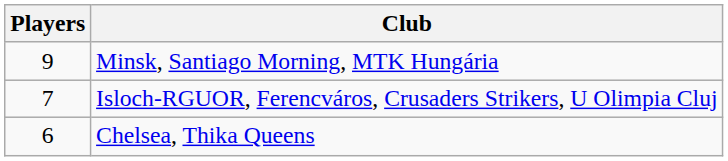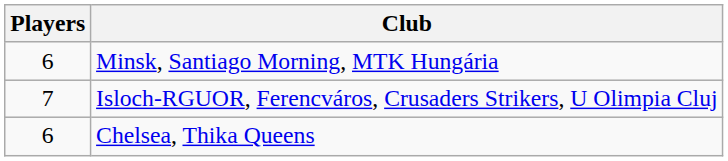 <table class="wikitable">
 <tr>
 <th>Players</th>
 <th>Club</th>
 </tr>
 <tr>
-<td align="center">9</td>
+<td align="center">6</td>
 <td> <a href='#'>Minsk</a>,  <a href='#'>Santiago Morning</a>,  <a href='#'>MTK Hungária</a></td>
 </tr>
 <tr>
 <td align="center">7</td>
 <td> <a href='#'>Isloch-RGUOR</a>,  <a href='#'>Ferencváros</a>,  <a href='#'>Crusaders Strikers</a>,  <a href='#'>U Olimpia Cluj</a></td>
 </tr>
 <tr>
 <td align="center">6</td>
 <td> <a href='#'>Chelsea</a>,  <a href='#'>Thika Queens</a></td>
 </tr>
 </table>
